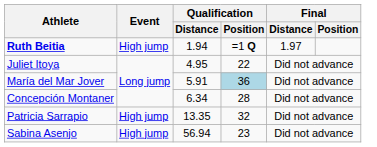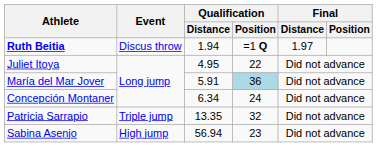 <table class=wikitable style="font-size:90%">
 <tr>
 <th rowspan="2">Athlete</th>
 <th rowspan="2">Event</th>
 <th colspan="2">Qualification</th>
 <th colspan="2">Final</th>
 </tr>
 <tr style="font-size:95%">
 <th>Distance</th>
 <th>Position</th>
 <th>Distance</th>
 <th>Position</th>
 </tr>
 <tr align=center>
 <td align=left><strong><a href='#'>Ruth Beitia</a></strong></td>
-<td align=left><a href='#'>High jump</a></td>
+<td align=left><a href='#'>Discus throw</a></td>
 <td>1.94</td>
 <td>=1 <strong>Q</strong></td>
 <td>1.97</td>
 <td></td>
 </tr>
 <tr align=center>
 <td align=left><a href='#'>Juliet Itoya</a></td>
 <td style="text-align:left;" rowspan="3"><a href='#'>Long jump</a></td>
 <td>4.95</td>
 <td>22</td>
 <td colspan=2>Did not advance</td>
 </tr>
 <tr align=center>
 <td align=left><a href='#'>María del Mar Jover</a></td>
 <td>5.91</td>
 <td style="background: lightblue;">36</td>
 <td colspan=2>Did not advance</td>
 </tr>
 <tr align=center>
 <td align=left><a href='#'>Concepción Montaner</a></td>
 <td>6.34</td>
-<td>28</td>
+<td>24</td>
 <td colspan=2>Did not advance</td>
 </tr>
 <tr align=center>
 <td align=left><a href='#'>Patricia Sarrapio</a></td>
-<td align=left><a href='#'>High jump</a></td>
+<td align=left><a href='#'>Triple jump</a></td>
 <td>13.35</td>
 <td>32</td>
 <td colspan=2>Did not advance</td>
 </tr>
 <tr align=center>
 <td align=left><a href='#'>Sabina Asenjo</a></td>
 <td align=left><a href='#'>High jump</a></td>
 <td>56.94</td>
 <td>23</td>
 <td colspan=2>Did not advance</td>
 </tr>
 </table>
